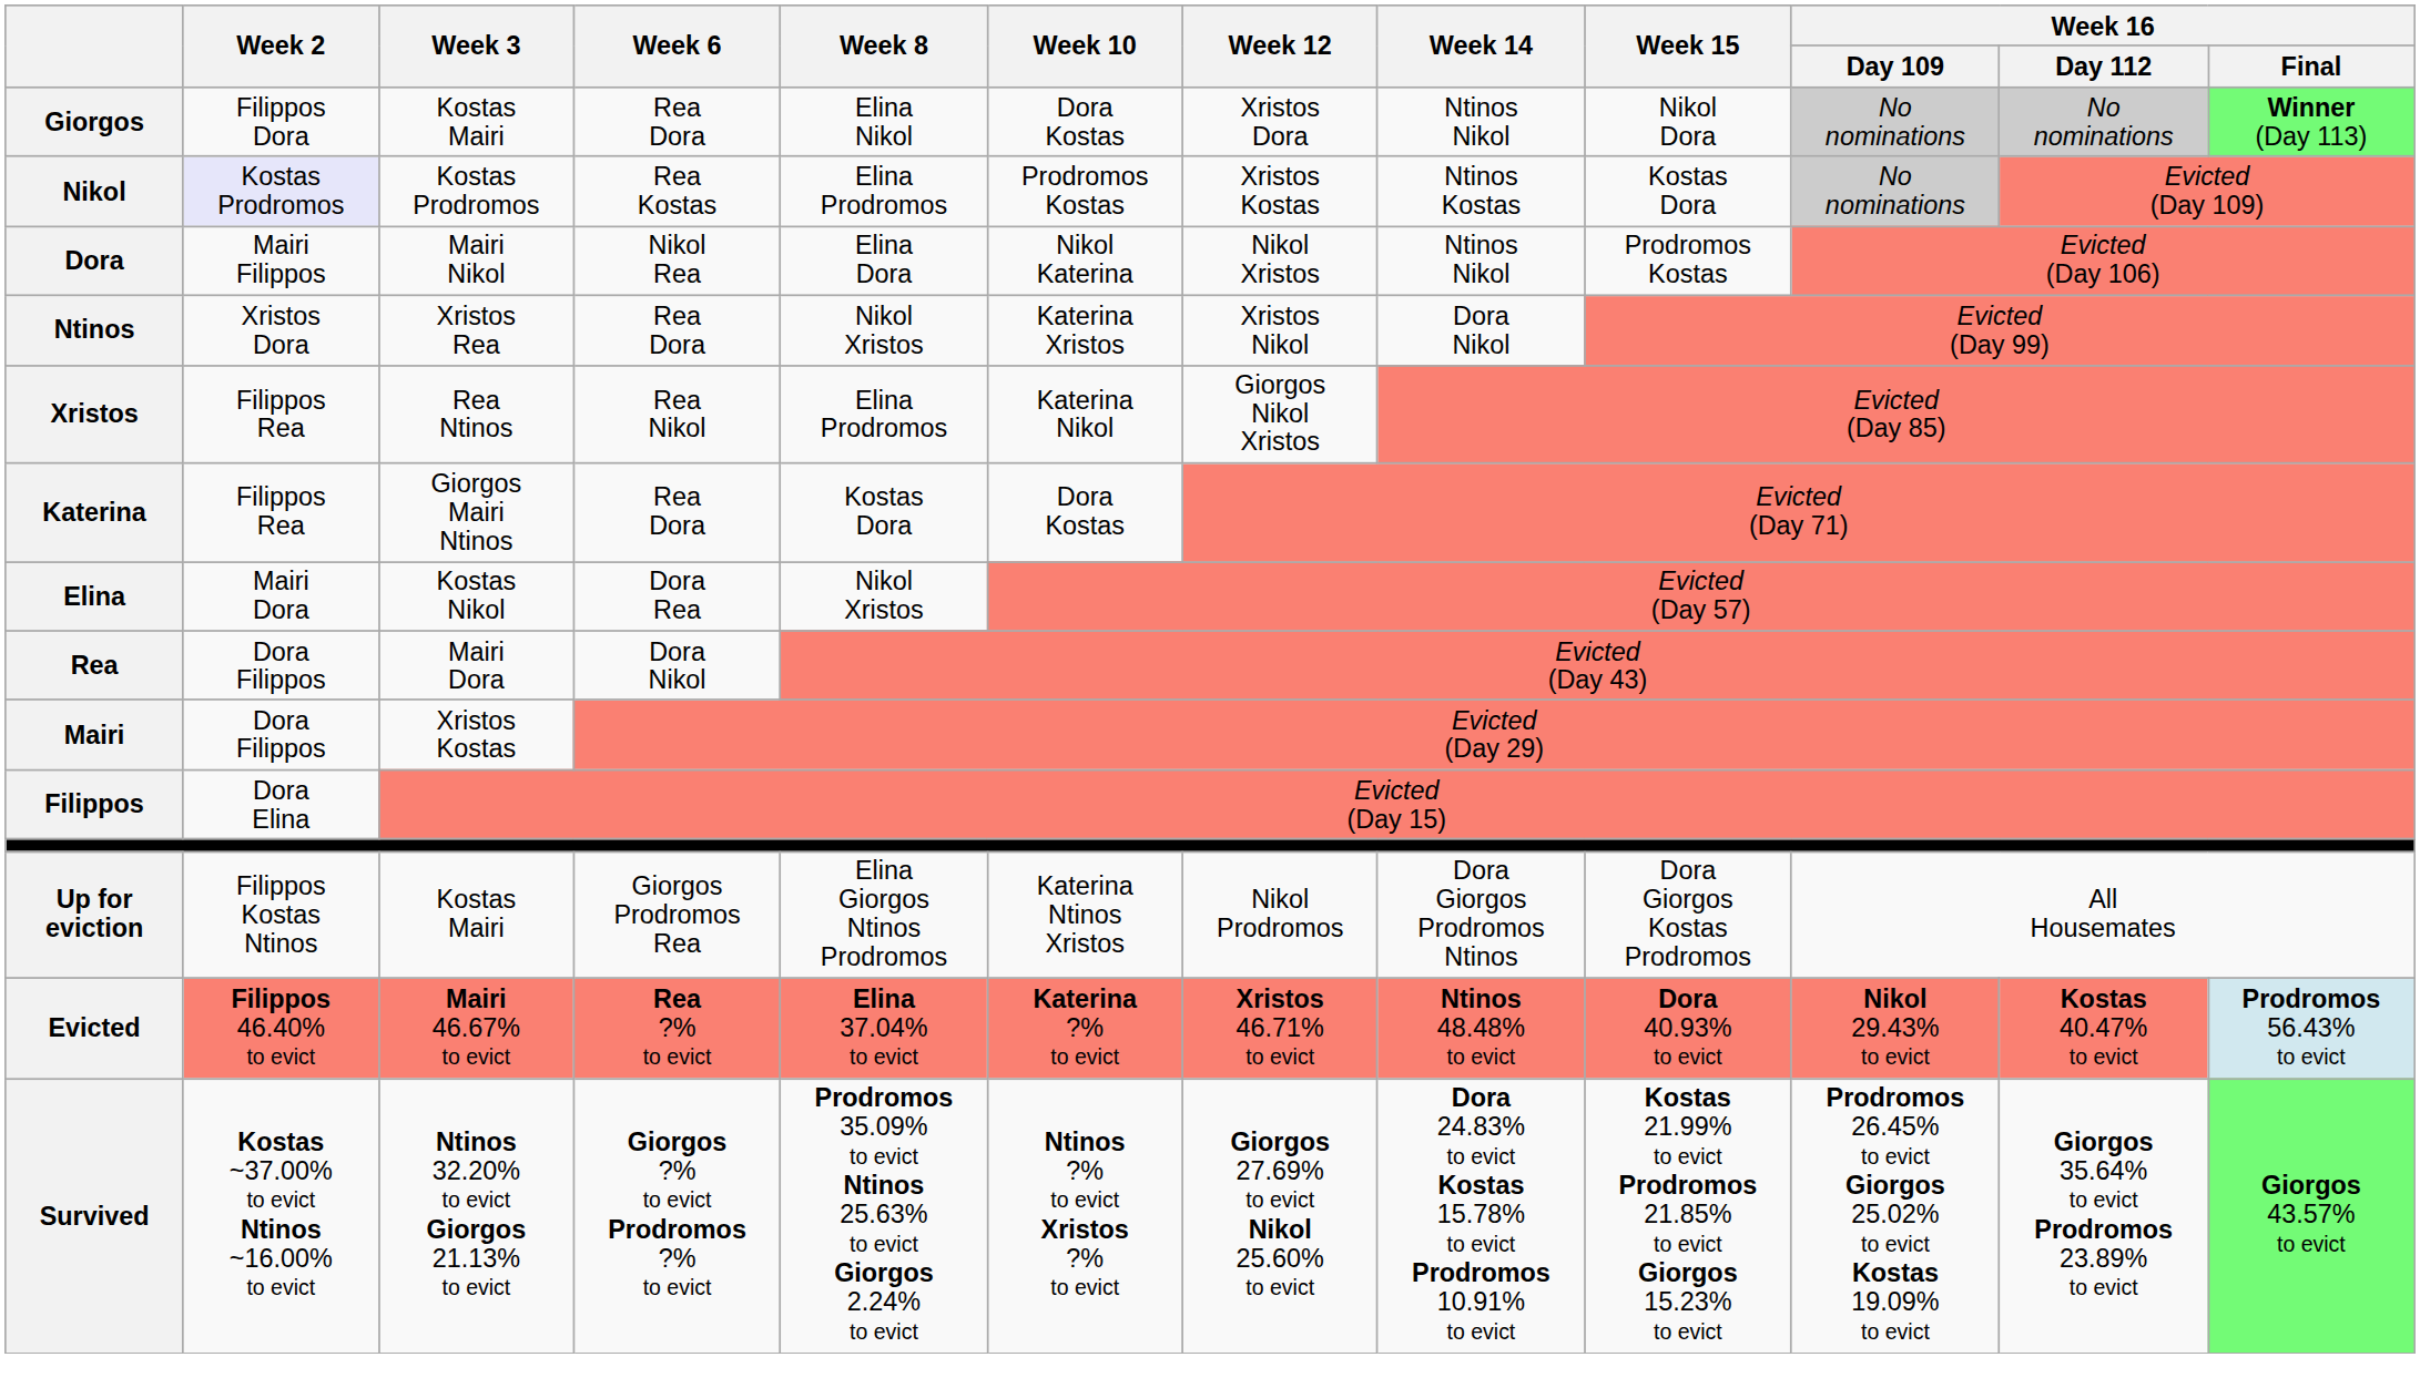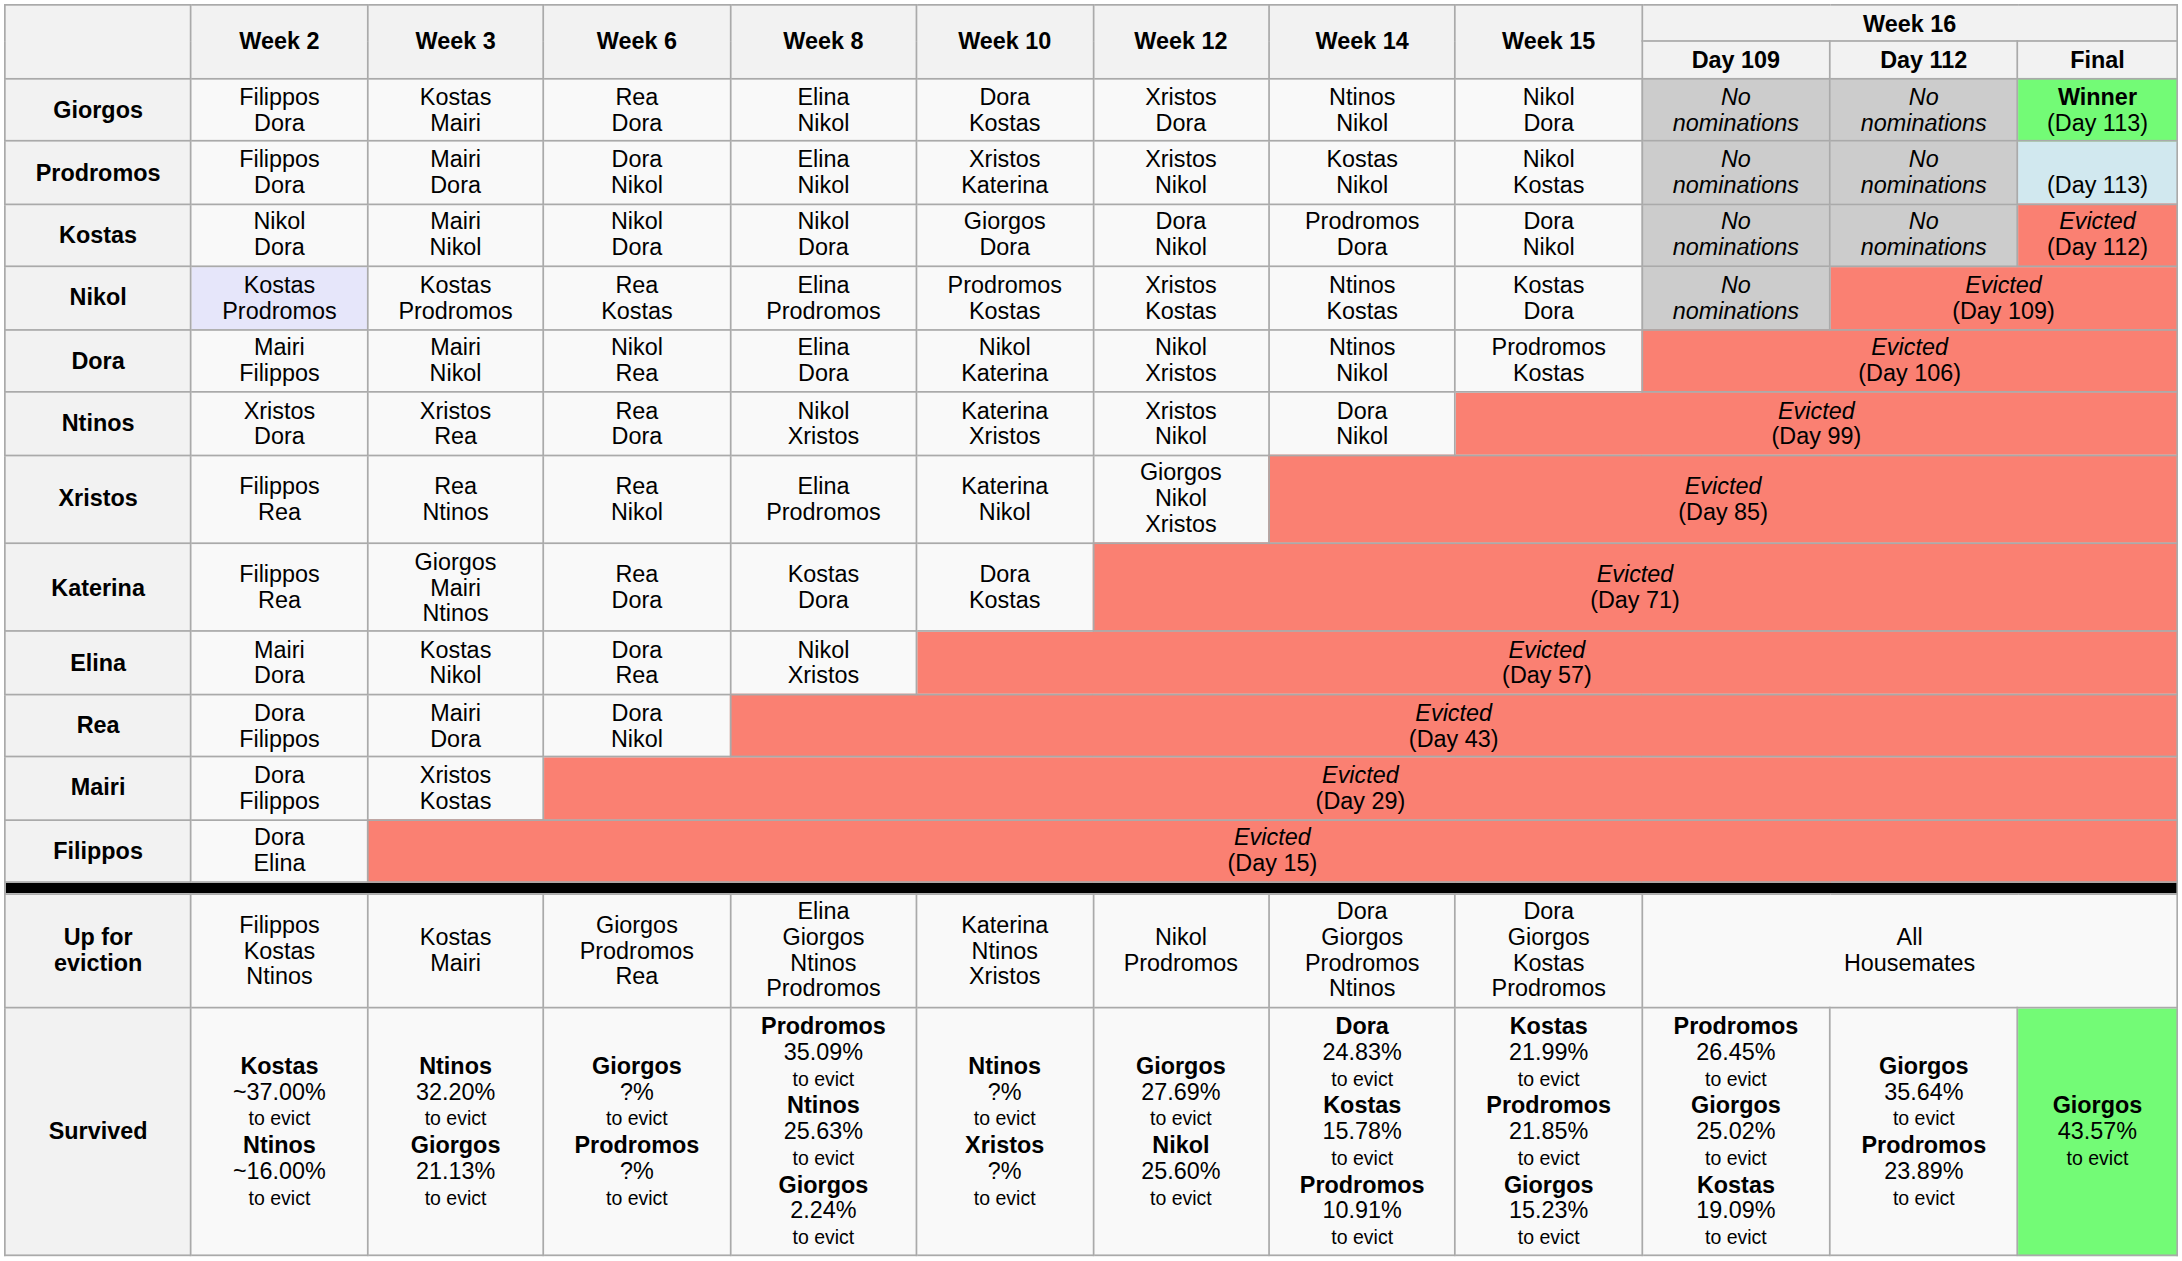 <table class="wikitable" style="font-size:85%; width:100%; text-align:center; line-height: 15px">
 <tr>
 <th style="width:5%" rowspan="2"></th>
 <th style="width:5%" rowspan="2">Week 2</th>
 <th style="width:5%" rowspan="2">Week 3</th>
 <th style="width:5%" rowspan="2">Week 6</th>
 <th style="width:5%" rowspan="2">Week 8</th>
 <th style="width:5%" rowspan="2">Week 10</th>
 <th style="width:5%" rowspan="2">Week 12</th>
 <th style="width:5%" rowspan="2">Week 14</th>
 <th style="width:5%" rowspan="2">Week 15</th>
 <th style="width:15%" colspan="3">Week 16</th>
 </tr>
 <tr>
 <th style="width:5%">Day 109</th>
 <th style="width:5%">Day 112</th>
 <th style="width:5%">Final</th>
 </tr>
 <tr>
 <th>Giorgos</th>
 <td>Filippos<br>Dora</td>
 <td>Kostas<br>Mairi</td>
 <td>Rea<br>Dora</td>
 <td>Elina<br>Nikol</td>
 <td>Dora<br>Kostas</td>
 <td>Xristos<br>Dora</td>
 <td>Ntinos<br>Nikol</td>
 <td>Nikol<br>Dora</td>
 <td style="background:#CCCCCC;"><em>No<br>nominations</em></td>
 <td style="background:#CCCCCC;"><em>No<br>nominations</em></td>
 <td style="background:#73FB76"><strong>Winner</strong><br>(Day 113)</td>
+</tr>
+<tr>
+<th>Prodromos</th>
+<td>Filippos<br>Dora</td>
+<td>Mairi<br>Dora</td>
+<td>Dora<br>Nikol</td>
+<td>Elina<br>Nikol</td>
+<td>Xristos<br>Katerina</td>
+<td>Xristos<br>Nikol</td>
+<td>Kostas<br>Nikol</td>
+<td>Nikol<br>Kostas</td>
+<td style="background:#CCCCCC;"><em>No<br>nominations</em></td>
+<td style="background:#CCCCCC;"><em>No<br>nominations</em></td>
+<td style="background:#D1E8EF"><br>(Day 113)</td>
+</tr>
+<tr>
+<th>Kostas</th>
+<td>Nikol<br>Dora</td>
+<td>Mairi<br>Nikol</td>
+<td>Nikol<br>Dora</td>
+<td>Nikol<br>Dora</td>
+<td>Giorgos<br>Dora</td>
+<td>Dora<br>Nikol</td>
+<td>Prodromos<br>Dora</td>
+<td>Dora<br>Nikol</td>
+<td style="background:#CCCCCC;"><em>No<br>nominations</em></td>
+<td style="background:#CCCCCC;"><em>No<br>nominations</em></td>
+<td style="background:#fa8072;"><em>Evicted</em><br>(Day 112)</td>
 </tr>
 <tr>
 <th>Nikol</th>
 <td style="background: lavender;">Kostas<br>Prodromos</td>
 <td>Kostas<br>Prodromos</td>
 <td>Rea<br>Kostas</td>
 <td>Elina<br>Prodromos</td>
 <td>Prodromos<br>Kostas</td>
 <td>Xristos<br>Kostas</td>
 <td>Ntinos<br>Kostas</td>
 <td>Kostas<br>Dora</td>
 <td style="background:#CCCCCC;"><em>No<br>nominations</em></td>
 <td style="background:#fa8072;" colspan="2"><em>Evicted</em><br>(Day 109)</td>
 </tr>
 <tr>
 <th>Dora</th>
 <td>Mairi<br>Filippos</td>
 <td>Mairi<br>Nikol</td>
 <td>Nikol<br>Rea</td>
 <td>Elina<br>Dora</td>
 <td>Nikol<br>Katerina</td>
 <td>Nikol<br>Xristos</td>
 <td>Ntinos<br>Nikol</td>
 <td>Prodromos<br>Kostas</td>
 <td style="background:#fa8072;" colspan="3"><em>Evicted</em><br>(Day 106)</td>
 </tr>
 <tr>
 <th>Ntinos</th>
 <td>Xristos<br>Dora</td>
 <td>Xristos<br>Rea</td>
 <td>Rea<br>Dora</td>
 <td>Nikol<br>Xristos</td>
 <td>Katerina<br>Xristos</td>
 <td>Xristos<br>Nikol</td>
 <td>Dora<br>Nikol</td>
 <td style="background:#fa8072;" colspan="4"><em>Evicted</em><br>(Day 99)</td>
 </tr>
 <tr>
 <th>Xristos</th>
 <td>Filippos<br>Rea</td>
 <td>Rea<br>Ntinos</td>
 <td>Rea<br>Nikol</td>
 <td>Elina<br>Prodromos</td>
 <td>Katerina<br>Nikol</td>
 <td>Giorgos<br>Nikol<br>Xristos</td>
 <td style="background:#fa8072;" colspan="5"><em>Evicted</em><br>(Day 85)</td>
 </tr>
 <tr>
 <th>Katerina</th>
 <td>Filippos<br>Rea</td>
 <td>Giorgos<br>Mairi<br>Ntinos</td>
 <td>Rea<br>Dora</td>
 <td>Kostas<br>Dora</td>
 <td>Dora<br>Kostas</td>
 <td style="background:#fa8072;" colspan="6"><em>Evicted</em><br>(Day 71)</td>
 </tr>
 <tr>
 <th>Elina</th>
 <td>Mairi<br>Dora</td>
 <td>Kostas<br>Nikol</td>
 <td>Dora<br>Rea</td>
 <td>Nikol<br>Xristos</td>
 <td style="background:#fa8072;" colspan="7"><em>Evicted</em><br>(Day 57)</td>
 </tr>
 <tr>
 <th>Rea</th>
 <td>Dora<br>Filippos</td>
 <td>Mairi<br>Dora</td>
 <td>Dora<br>Nikol</td>
 <td style="background:#fa8072;" colspan="8"><em>Evicted</em><br>(Day 43)</td>
 </tr>
 <tr>
 <th>Mairi</th>
 <td>Dora<br>Filippos</td>
 <td>Xristos<br>Kostas</td>
 <td style="background:#fa8072;" colspan="9"><em>Evicted</em><br>(Day 29)</td>
 </tr>
 <tr>
 <th>Filippos</th>
 <td>Dora<br>Elina</td>
 <td style="background:#fa8072;" colspan="10"><em>Evicted</em><br>(Day 15)</td>
 </tr>
 <tr>
 <th style="background:#000;" colspan="12"></th>
 </tr>
 <tr>
 <th>Up for<br>eviction</th>
 <td>Filippos<br>Kostas<br>Ntinos</td>
 <td>Kostas<br>Mairi</td>
 <td>Giorgos<br>Prodromos<br>Rea</td>
 <td>Elina<br>Giorgos<br>Ntinos<br>Prodromos</td>
 <td>Katerina<br>Ntinos<br>Xristos</td>
 <td>Nikol<br>Prodromos</td>
 <td>Dora<br>Giorgos<br>Prodromos<br>Ntinos</td>
 <td>Dora<br>Giorgos<br>Kostas<br>Prodromos</td>
 <td colspan="3">All<br>Housemates</td>
 </tr>
 <tr>
-<th>Evicted</th>
-<td style="background:#fa8072;"><strong>Filippos</strong><br>46.40%<br><small>to evict</small></td>
-<td style="background:#fa8072;"><strong>Mairi</strong><br>46.67%<br><small>to evict</small></td>
-<td style="background:#fa8072;"><strong>Rea</strong><br>?%<br><small>to evict</small></td>
-<td style="background:#fa8072;"><strong>Elina</strong><br>37.04%<br><small>to evict</small></td>
-<td style="background:#fa8072;"><strong>Katerina</strong><br>?%<br><small>to evict</small></td>
-<td style="background:#fa8072;"><strong>Xristos</strong><br>46.71%<br><small>to evict</small></td>
-<td style="background:#fa8072;"><strong>Ntinos</strong><br>48.48%<br><small>to evict</small></td>
-<td style="background:#fa8072;"><strong>Dora</strong><br>40.93%<br><small>to evict</small></td>
-<td style="background:#fa8072"><strong>Nikol</strong><br>29.43%<br><small>to evict</small></td>
-<td style="background:#fa8072"><strong>Kostas</strong><br>40.47%<br><small>to evict</small></td>
-<td style="background:#D1E8EF"><strong>Prodromos</strong><br>56.43%<br><small>to evict</small></td>
-</tr>
-<tr>
 <th>Survived</th>
 <td><strong>Kostas</strong><br>~37.00%<br><small>to evict</small><br><strong>Ntinos</strong><br>~16.00%<br><small>to evict</small></td>
 <td><strong>Ntinos</strong><br>32.20%<br><small>to evict</small><br><strong>Giorgos</strong><br>21.13%<br><small>to evict</small></td>
 <td><strong>Giorgos</strong><br>?%<br><small>to evict</small><br><strong>Prodromos</strong><br>?%<br><small>to evict</small></td>
 <td><strong>Prodromos</strong><br>35.09%<br><small>to evict</small><br><strong>Ntinos</strong><br>25.63%<br><small>to evict</small><br><strong>Giorgos</strong><br>2.24%<br><small>to evict</small></td>
 <td><strong>Ntinos</strong><br>?%<br><small>to evict</small><br><strong>Xristos</strong><br>?%<br><small>to evict</small></td>
 <td><strong>Giorgos</strong><br>27.69%<br><small>to evict</small><br><strong>Nikol</strong><br>25.60%<br><small>to evict</small></td>
 <td><strong>Dora</strong><br>24.83%<br><small>to evict</small><br><strong>Kostas</strong><br>15.78%<br><small>to evict</small><br><strong>Prodromos</strong><br>10.91%<br><small>to evict</small></td>
 <td><strong>Kostas</strong><br>21.99%<br><small>to evict</small><br><strong>Prodromos</strong><br>21.85%<br><small> to evict</small><br><strong>Giorgos</strong><br>15.23%<br><small>to evict</small></td>
 <td><strong>Prodromos</strong><br>26.45%<br><small> to evict</small><br><strong>Giorgos</strong><br>25.02%<br><small>to evict</small><br><strong>Kostas</strong><br>19.09%<br><small>to evict</small></td>
 <td><strong>Giorgos</strong><br>35.64%<br><small> to evict</small><br><strong>Prodromos</strong><br>23.89%<br><small>to evict</small></td>
 <td style="background:#73FB76"><strong>Giorgos</strong><br>43.57%<br><small>to evict</small></td>
 </tr>
 </table>
